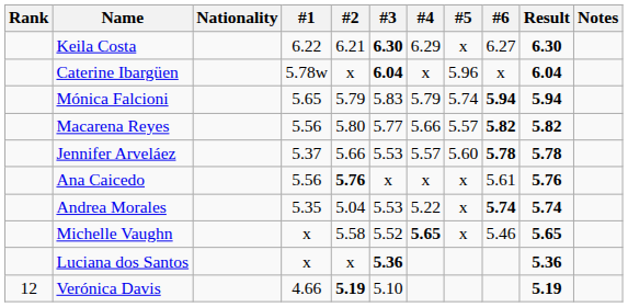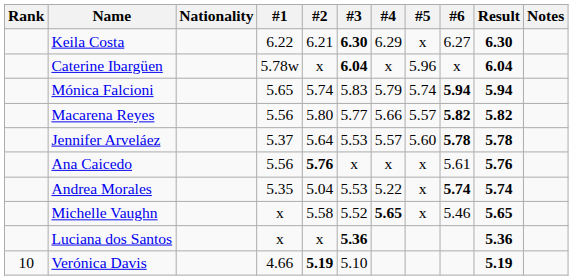 <table class="wikitable sortable" style="text-align:center">
 <tr>
 <th>Rank</th>
 <th>Name</th>
 <th>Nationality</th>
 <th>#1</th>
 <th>#2</th>
 <th>#3</th>
 <th>#4</th>
 <th>#5</th>
 <th>#6</th>
 <th>Result</th>
 <th>Notes</th>
 </tr>
 <tr>
 <td></td>
 <td align=left><a href='#'>Keila Costa</a></td>
 <td align=left></td>
 <td>6.22</td>
 <td>6.21</td>
 <td><strong>6.30</strong></td>
 <td>6.29</td>
 <td>x</td>
 <td>6.27</td>
 <td><strong>6.30</strong></td>
 <td></td>
 </tr>
 <tr>
 <td></td>
 <td align=left><a href='#'>Caterine Ibargüen</a></td>
 <td align=left></td>
 <td>5.78w</td>
 <td>x</td>
 <td><strong>6.04</strong></td>
 <td>x</td>
 <td>5.96</td>
 <td>x</td>
 <td><strong>6.04</strong></td>
 <td></td>
 </tr>
 <tr>
 <td></td>
 <td align=left><a href='#'>Mónica Falcioni</a></td>
 <td align=left></td>
 <td>5.65</td>
-<td>5.79</td>
+<td>5.74</td>
 <td>5.83</td>
 <td>5.79</td>
 <td>5.74</td>
 <td><strong>5.94</strong></td>
 <td><strong>5.94</strong></td>
 <td></td>
 </tr>
 <tr>
 <td></td>
 <td align=left><a href='#'>Macarena Reyes</a></td>
 <td align=left></td>
 <td>5.56</td>
 <td>5.80</td>
 <td>5.77</td>
 <td>5.66</td>
 <td>5.57</td>
 <td><strong>5.82</strong></td>
 <td><strong>5.82</strong></td>
 <td></td>
 </tr>
 <tr>
 <td></td>
 <td align=left><a href='#'>Jennifer Arveláez</a></td>
 <td align=left></td>
 <td>5.37</td>
-<td>5.66</td>
+<td>5.64</td>
 <td>5.53</td>
 <td>5.57</td>
 <td>5.60</td>
 <td><strong>5.78</strong></td>
 <td><strong>5.78</strong></td>
 <td></td>
 </tr>
 <tr>
 <td></td>
 <td align=left><a href='#'>Ana Caicedo</a></td>
 <td align=left></td>
 <td>5.56</td>
 <td><strong>5.76</strong></td>
 <td>x</td>
 <td>x</td>
 <td>x</td>
 <td>5.61</td>
 <td><strong>5.76</strong></td>
 <td></td>
 </tr>
 <tr>
 <td></td>
 <td align=left><a href='#'>Andrea Morales</a></td>
 <td align=left></td>
 <td>5.35</td>
 <td>5.04</td>
 <td>5.53</td>
 <td>5.22</td>
 <td>x</td>
 <td><strong>5.74</strong></td>
 <td><strong>5.74</strong></td>
 <td></td>
 </tr>
 <tr>
 <td></td>
 <td align=left><a href='#'>Michelle Vaughn</a></td>
 <td align=left></td>
 <td>x</td>
 <td>5.58</td>
 <td>5.52</td>
 <td><strong>5.65</strong></td>
 <td>x</td>
 <td>5.46</td>
 <td><strong>5.65</strong></td>
 <td></td>
 </tr>
 <tr>
 <td></td>
 <td align=left><a href='#'>Luciana dos Santos</a></td>
 <td align=left></td>
 <td>x</td>
 <td>x</td>
 <td><strong>5.36</strong></td>
 <td></td>
 <td></td>
 <td></td>
 <td><strong>5.36</strong></td>
 <td></td>
 </tr>
 <tr>
-<td>12</td>
+<td>10</td>
 <td align=left><a href='#'>Verónica Davis</a></td>
 <td align=left></td>
 <td>4.66</td>
 <td><strong>5.19</strong></td>
 <td>5.10</td>
 <td></td>
 <td></td>
 <td></td>
 <td><strong>5.19</strong></td>
 <td></td>
 </tr>
 </table>
